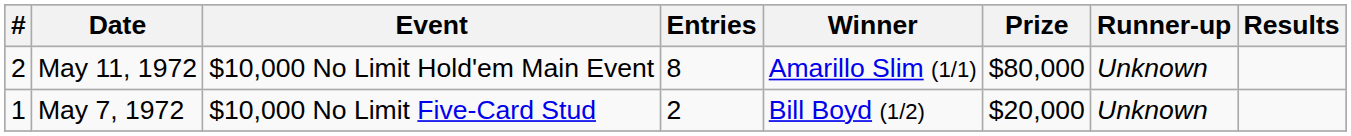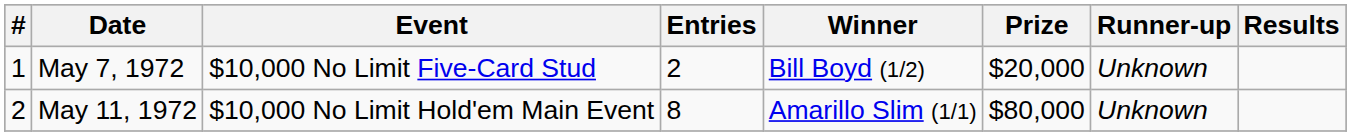 <table class="wikitable sortable">
 <tr>
 <th>#</th>
 <th>Date</th>
 <th bgcolor="#FFEBAD">Event</th>
 <th>Entries</th>
 <th bgcolor="#FFEBAD">Winner</th>
 <th bgcolor="#FFEBAD">Prize</th>
 <th bgcolor="#FFEBAD">Runner-up</th>
 <th bgcolor="#FFEBAD">Results</th>
 </tr>
 <tr>
+<td>1</td>
+<td>May 7, 1972</td>
+<td>$10,000 No Limit <a href='#'>Five-Card Stud</a></td>
+<td>2</td>
+<td><a href='#'>Bill Boyd</a> <small>(1/2)</small></td>
+<td>$20,000</td>
+<td><em>Unknown</em></td>
+<td></td>
+</tr>
+<tr>
 <td>2</td>
 <td>May 11, 1972</td>
 <td>$10,000 No Limit Hold'em Main Event</td>
 <td>8</td>
 <td><a href='#'>Amarillo Slim</a> <small>(1/1)</small></td>
 <td>$80,000</td>
 <td><em>Unknown</em></td>
 <td></td>
 </tr>
-<tr>
-<td>1</td>
-<td>May 7, 1972</td>
-<td>$10,000 No Limit <a href='#'>Five-Card Stud</a></td>
-<td>2</td>
-<td><a href='#'>Bill Boyd</a> <small>(1/2)</small></td>
-<td>$20,000</td>
-<td><em>Unknown</em></td>
-<td></td>
-</tr>
 </table>
